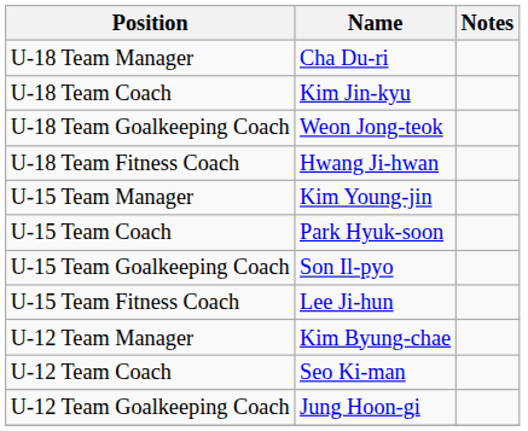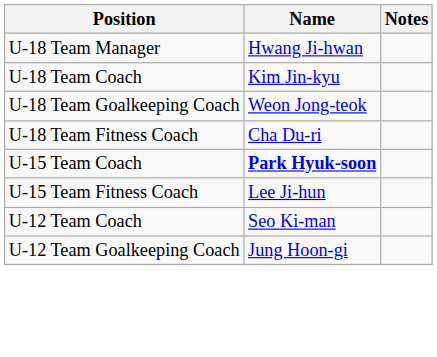 <table class="wikitable">
 <tr>
 <th>Position</th>
 <th>Name</th>
 <th>Notes</th>
 </tr>
 <tr>
 <td>U-18 Team Manager</td>
-<td> <a href='#'>Cha Du-ri</a></td>
+<td> <a href='#'>Hwang Ji-hwan</a></td>
 <td></td>
 </tr>
 <tr>
 <td>U-18 Team Coach</td>
 <td> <a href='#'>Kim Jin-kyu</a></td>
 <td></td>
 </tr>
 <tr>
 <td>U-18 Team Goalkeeping Coach</td>
 <td> <a href='#'>Weon Jong-teok</a></td>
 <td></td>
 </tr>
 <tr>
 <td>U-18 Team Fitness Coach</td>
-<td> <a href='#'>Hwang Ji-hwan</a></td>
-<td></td>
-</tr>
-<tr>
-<td>U-15 Team Manager</td>
-<td> <a href='#'>Kim Young-jin</a></td>
+<td> <a href='#'>Cha Du-ri</a></td>
 <td></td>
 </tr>
 <tr>
 <td>U-15 Team Coach</td>
-<td> <a href='#'>Park Hyuk-soon</a></td>
-<td></td>
-</tr>
-<tr>
-<td>U-15 Team Goalkeeping Coach</td>
-<td> <a href='#'>Son Il-pyo</a></td>
+<td><strong> <a href='#'>Park Hyuk-soon</a></strong></td>
 <td></td>
 </tr>
 <tr>
 <td>U-15 Team Fitness Coach</td>
 <td> <a href='#'>Lee Ji-hun</a></td>
-<td></td>
-</tr>
-<tr>
-<td>U-12 Team Manager</td>
-<td> <a href='#'>Kim Byung-chae</a></td>
 <td></td>
 </tr>
 <tr>
 <td>U-12 Team Coach</td>
 <td> <a href='#'>Seo Ki-man</a></td>
 <td></td>
 </tr>
 <tr>
 <td>U-12 Team Goalkeeping Coach</td>
 <td> <a href='#'>Jung Hoon-gi</a></td>
 <td></td>
 </tr>
 <tr>
 </tr>
 </table>
